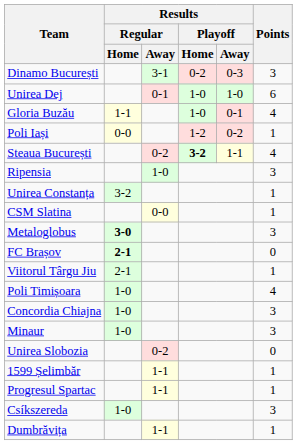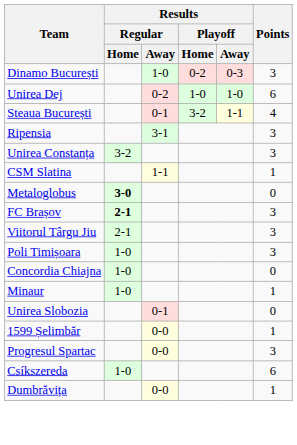 <table class="wikitable" style="text-align:center">
 <tr>
 <th rowspan=3>Team</th>
 <th colspan=4>Results</th>
 <th rowspan=3>Points</th>
 </tr>
 <tr>
 <th colspan=2>Regular</th>
 <th colspan=2>Playoff</th>
 </tr>
 <tr>
 <th width=40>Home</th>
 <th width=40>Away</th>
 <th width=40>Home</th>
 <th width=40>Away</th>
 </tr>
 <tr>
 <td align=left><a href='#'>Dinamo București</a></td>
 <td></td>
-<td style="background:#dfd;">3-1</td>
+<td style="background:#dfd;">1-0</td>
 <td style="background:#fdd;">0-2</td>
 <td style="background:#fdd;">0-3</td>
 <td>3</td>
 </tr>
 <tr>
 <td align=left><a href='#'>Unirea Dej</a></td>
 <td></td>
-<td style="background:#fdd;">0-1</td>
+<td style="background:#fdd;">0-2</td>
 <td style="background:#dfd;">1-0</td>
 <td style="background:#dfd;">1-0</td>
 <td>6</td>
 </tr>
 <tr>
-<td align=left><a href='#'>Gloria Buzău</a></td>
-<td style="background:#ffd;">1-1</td>
-<td></td>
-<td style="background:#dfd;">1-0</td>
-<td style="background:#fdd;">0-1</td>
-<td>4</td>
-</tr>
-<tr>
-<td align=left><a href='#'>Poli Iași</a></td>
-<td style="background:#ffd;">0-0</td>
-<td></td>
-<td style="background:#fdd;">1-2</td>
-<td style="background:#fdd;">0-2</td>
-<td>1</td>
-</tr>
-<tr>
 <td align=left><a href='#'>Steaua București</a></td>
 <td></td>
-<td style="background:#fdd;">0-2</td>
-<td style="background:#dfd;"><strong>3-2</strong></td>
+<td style="background:#fdd;">0-1</td>
+<td style="background:#dfd;">3-2</td>
 <td style="background:#ffd;">1-1</td>
 <td>4</td>
 </tr>
 <tr>
 <td align=left><a href='#'>Ripensia</a></td>
 <td></td>
-<td style="background:#dfd;">1-0</td>
+<td style="background:#dfd;">3-1</td>
 <td colspan=2></td>
 <td>3</td>
 </tr>
 <tr>
 <td align=left><a href='#'>Unirea Constanța</a></td>
 <td style="background:#dfd;">3-2</td>
 <td></td>
 <td colspan=2></td>
-<td>1</td>
+<td>3</td>
 </tr>
 <tr>
 <td align=left><a href='#'>CSM Slatina</a></td>
 <td></td>
-<td style="background:#ffd;">0-0</td>
+<td style="background:#ffd;">1-1</td>
 <td colspan=2></td>
 <td>1</td>
 </tr>
 <tr>
 <td align=left><a href='#'>Metaloglobus</a></td>
 <td style="background:#dfd;"><strong>3-0</strong></td>
 <td></td>
 <td colspan=2></td>
-<td>3</td>
+<td>0</td>
 </tr>
 <tr>
 <td align=left><a href='#'>FC Brașov</a></td>
 <td style="background:#dfd;"><strong>2-1</strong></td>
 <td></td>
 <td colspan=2></td>
-<td>0</td>
+<td>3</td>
 </tr>
 <tr>
 <td align=left><a href='#'>Viitorul Târgu Jiu</a></td>
 <td style="background:#dfd;">2-1</td>
 <td></td>
 <td colspan=2></td>
-<td>1</td>
+<td>3</td>
 </tr>
 <tr>
 <td align=left><a href='#'>Poli Timișoara</a></td>
 <td style="background:#dfd;">1-0</td>
 <td></td>
 <td colspan=2></td>
-<td>4</td>
+<td>3</td>
 </tr>
 <tr>
 <td align=left><a href='#'>Concordia Chiajna</a></td>
 <td style="background:#dfd;">1-0</td>
 <td></td>
 <td colspan=2></td>
-<td>3</td>
+<td>0</td>
 </tr>
 <tr>
 <td align=left><a href='#'>Minaur</a></td>
 <td style="background:#dfd;">1-0</td>
 <td></td>
 <td colspan=2></td>
-<td>3</td>
+<td>1</td>
 </tr>
 <tr>
 <td align=left><a href='#'>Unirea Slobozia</a></td>
 <td></td>
-<td style="background:#fdd;">0-2</td>
+<td style="background:#fdd;">0-1</td>
 <td colspan=2></td>
 <td>0</td>
 </tr>
 <tr>
 <td align=left><a href='#'>1599 Șelimbăr</a></td>
 <td></td>
-<td style="background:#ffd;">1-1</td>
+<td style="background:#ffd;">0-0</td>
 <td colspan=2></td>
 <td>1</td>
 </tr>
 <tr>
 <td align=left><a href='#'>Progresul Spartac</a></td>
 <td></td>
-<td style="background:#ffd;">1-1</td>
+<td style="background:#ffd;">0-0</td>
 <td colspan=2></td>
-<td>1</td>
+<td>3</td>
 </tr>
 <tr>
 <td align=left><a href='#'>Csíkszereda</a></td>
 <td style="background:#dfd;">1-0</td>
 <td></td>
 <td colspan=2></td>
-<td>3</td>
+<td>6</td>
 </tr>
 <tr>
 <td align=left><a href='#'>Dumbrăvița</a></td>
 <td></td>
-<td style="background:#ffd;">1-1</td>
+<td style="background:#ffd;">0-0</td>
 <td colspan=2></td>
 <td>1</td>
 </tr>
 </table>
